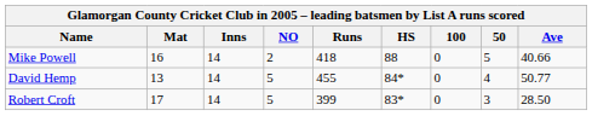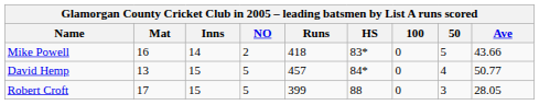 <table class="wikitable" width="80%">
 <tr bgcolor="#efefef">
 <th colspan=9>Glamorgan County Cricket Club in 2005 – leading batsmen by List A runs scored</th>
 </tr>
 <tr bgcolor="#efefef">
 <th>Name</th>
 <th>Mat</th>
 <th>Inns</th>
 <th><a href='#'>NO</a></th>
 <th>Runs</th>
 <th>HS</th>
 <th>100</th>
 <th>50</th>
 <th><a href='#'>Ave</a></th>
 </tr>
 <tr>
 <td><a href='#'>Mike Powell</a></td>
 <td>16</td>
 <td>14</td>
 <td>2</td>
 <td>418</td>
-<td>88</td>
+<td>83*</td>
 <td>0</td>
 <td>5</td>
-<td>40.66</td>
+<td>43.66</td>
 </tr>
 <tr>
 <td><a href='#'>David Hemp</a></td>
 <td>13</td>
-<td>14</td>
+<td>15</td>
 <td>5</td>
-<td>455</td>
+<td>457</td>
 <td>84*</td>
 <td>0</td>
 <td>4</td>
 <td>50.77</td>
 </tr>
 <tr>
 <td><a href='#'>Robert Croft</a></td>
 <td>17</td>
-<td>14</td>
+<td>15</td>
 <td>5</td>
 <td>399</td>
-<td>83*</td>
+<td>88</td>
 <td>0</td>
 <td>3</td>
-<td>28.50</td>
+<td>28.05</td>
 </tr>
 </table>
